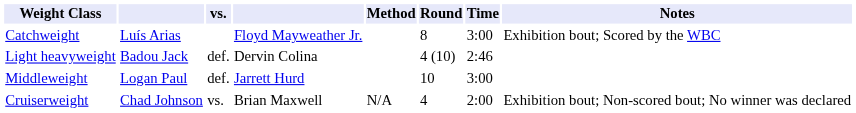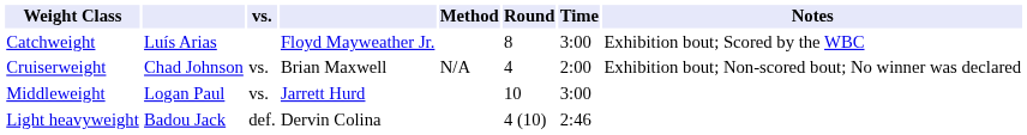 <table class="toccolours" style="font-size: 85%;">
 <tr>
 <th style="background:#e6e8fa; color:#000; text-align:center;">Weight Class</th>
 <th style="background:#e6e8fa; color:#000; text-align:center;"></th>
 <th style="background:#e6e8fa; color:#000; text-align:center;">vs.</th>
 <th style="background:#e6e8fa; color:#000; text-align:center;"></th>
 <th style="background:#e6e8fa; color:#000; text-align:center;">Method</th>
 <th style="background:#e6e8fa; color:#000; text-align:center;">Round</th>
 <th style="background:#e6e8fa; color:#000; text-align:center;">Time</th>
 <th style="background:#e6e8fa; color:#000; text-align:center;">Notes</th>
 </tr>
 <tr>
 <td><a href='#'>Catchweight</a></td>
 <td> <a href='#'>Luís Arias</a></td>
 <td></td>
 <td> <a href='#'>Floyd Mayweather Jr.</a></td>
 <td></td>
 <td>8</td>
 <td>3:00</td>
 <td>Exhibition bout; Scored by the <a href='#'>WBC</a></td>
 </tr>
 <tr>
+<td><a href='#'>Cruiserweight</a></td>
+<td> <a href='#'>Chad Johnson</a></td>
+<td>vs.</td>
+<td> Brian Maxwell</td>
+<td>N/A</td>
+<td>4</td>
+<td>2:00</td>
+<td>Exhibition bout; Non-scored bout; No winner was declared</td>
+</tr>
+<tr>
+<td><a href='#'>Middleweight</a></td>
+<td> <a href='#'>Logan Paul</a></td>
+<td>vs.</td>
+<td> <a href='#'>Jarrett Hurd</a></td>
+<td></td>
+<td>10</td>
+<td>3:00</td>
+<td></td>
+</tr>
+<tr>
 <td><a href='#'>Light heavyweight</a></td>
 <td> <a href='#'>Badou Jack</a></td>
 <td>def.</td>
 <td> Dervin Colina</td>
 <td></td>
 <td>4 (10)</td>
 <td>2:46</td>
 <td></td>
 </tr>
-<tr>
-<td><a href='#'>Middleweight</a></td>
-<td> <a href='#'>Logan Paul</a></td>
-<td>def.</td>
-<td> <a href='#'>Jarrett Hurd</a></td>
-<td></td>
-<td>10</td>
-<td>3:00</td>
-<td></td>
-</tr>
-<tr>
-<td><a href='#'>Cruiserweight</a></td>
-<td> <a href='#'>Chad Johnson</a></td>
-<td>vs.</td>
-<td> Brian Maxwell</td>
-<td>N/A</td>
-<td>4</td>
-<td>2:00</td>
-<td>Exhibition bout; Non-scored bout; No winner was declared</td>
-</tr>
 </table>
